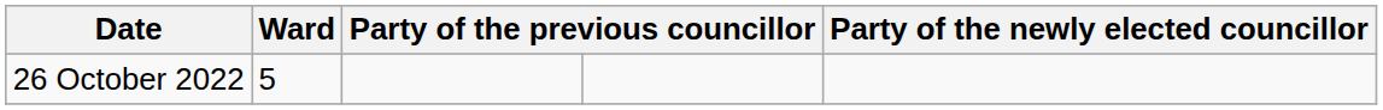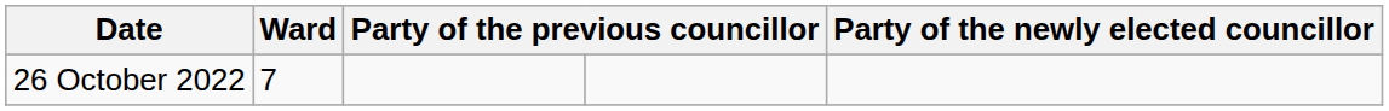 <table class="wikitable">
 <tr>
 <th>Date</th>
 <th>Ward</th>
 <th colspan=2>Party of the previous councillor</th>
 <th colspan=2>Party of the newly elected councillor</th>
 </tr>
 <tr>
 <td>26 October 2022</td>
-<td>5</td>
+<td>7</td>
 <td></td>
 <td></td>
 </tr>
 </table>
